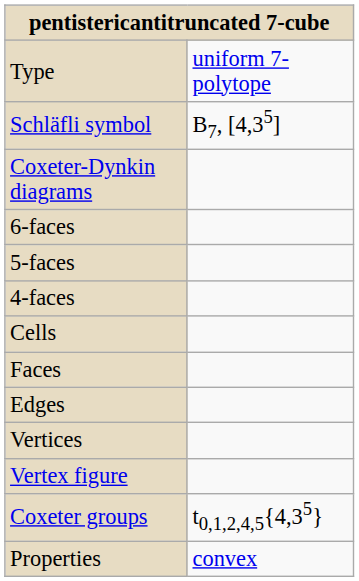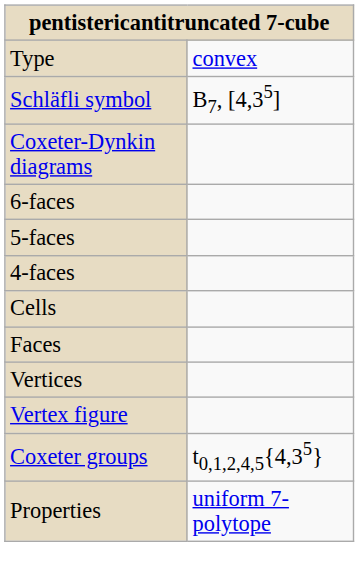 <table class="wikitable" style="margin-left:10px; float:right; width:250px;">
 <tr>
 <th style="background:#e7dcc3;" colspan="2">pentistericantitruncated 7-cube</th>
 </tr>
 <tr>
 <td style="background:#e7dcc3;">Type</td>
-<td><a href='#'>uniform 7-polytope</a></td>
+<td><a href='#'>convex</a></td>
 </tr>
 <tr>
 <td style="background:#e7dcc3;"><a href='#'>Schläfli symbol</a></td>
 <td>B<sub>7</sub>, [4,3<sup>5</sup>]</td>
 </tr>
 <tr>
 <td style="background:#e7dcc3;"><a href='#'>Coxeter-Dynkin diagrams</a></td>
 <td></td>
 </tr>
 <tr>
 <td style="background:#e7dcc3;">6-faces</td>
 <td></td>
 </tr>
 <tr>
 <td style="background:#e7dcc3;">5-faces</td>
 <td></td>
 </tr>
 <tr>
 <td style="background:#e7dcc3;">4-faces</td>
 <td></td>
 </tr>
 <tr>
 <td style="background:#e7dcc3;">Cells</td>
 <td></td>
 </tr>
 <tr>
 <td style="background:#e7dcc3;">Faces</td>
 <td></td>
 </tr>
 <tr>
-<td style="background:#e7dcc3;">Edges</td>
-<td></td>
-</tr>
-<tr>
 <td style="background:#e7dcc3;">Vertices</td>
 <td></td>
 </tr>
 <tr>
 <td style="background:#e7dcc3;"><a href='#'>Vertex figure</a></td>
 <td></td>
 </tr>
 <tr>
 <td style="background:#e7dcc3;"><a href='#'>Coxeter groups</a></td>
 <td>t<sub>0,1,2,4,5</sub>{4,3<sup>5</sup>}</td>
 </tr>
 <tr>
 <td style="background:#e7dcc3;">Properties</td>
-<td><a href='#'>convex</a></td>
+<td><a href='#'>uniform 7-polytope</a></td>
 </tr>
 </table>
